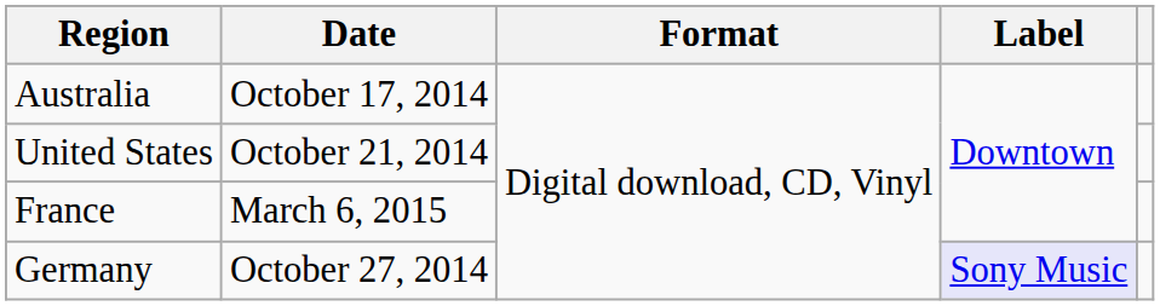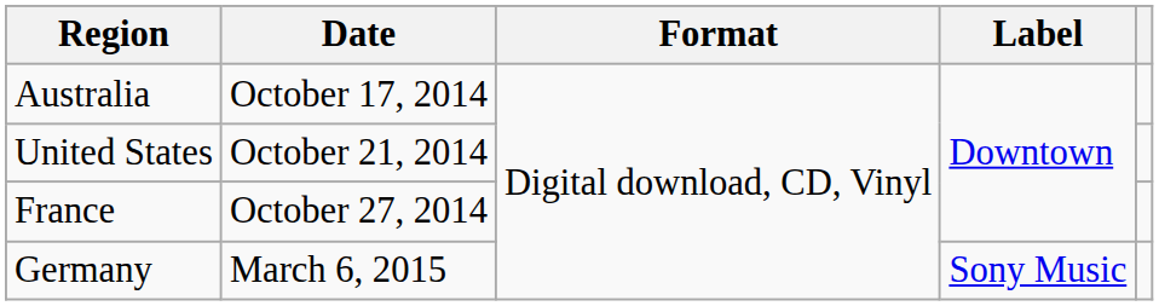 <table class="wikitable">
 <tr>
 <th scope="col">Region</th>
 <th scope="col">Date</th>
 <th scope="col">Format</th>
 <th scope="col">Label</th>
 <th scope="col"></th>
 </tr>
 <tr>
 <td>Australia</td>
 <td>October 17, 2014</td>
 <td rowspan="4">Digital download, CD, Vinyl</td>
 <td rowspan="3"><a href='#'>Downtown</a></td>
 <td></td>
 </tr>
 <tr>
 <td>United States</td>
 <td>October 21, 2014</td>
 <td></td>
 </tr>
 <tr>
 <td>France</td>
-<td>March 6, 2015</td>
+<td>October 27, 2014</td>
 <td></td>
 </tr>
 <tr>
 <td>Germany</td>
-<td>October 27, 2014</td>
-<td style="background: lavender;"><a href='#'>Sony Music</a></td>
+<td>March 6, 2015</td>
+<td><a href='#'>Sony Music</a></td>
 <td></td>
 </tr>
 </table>
